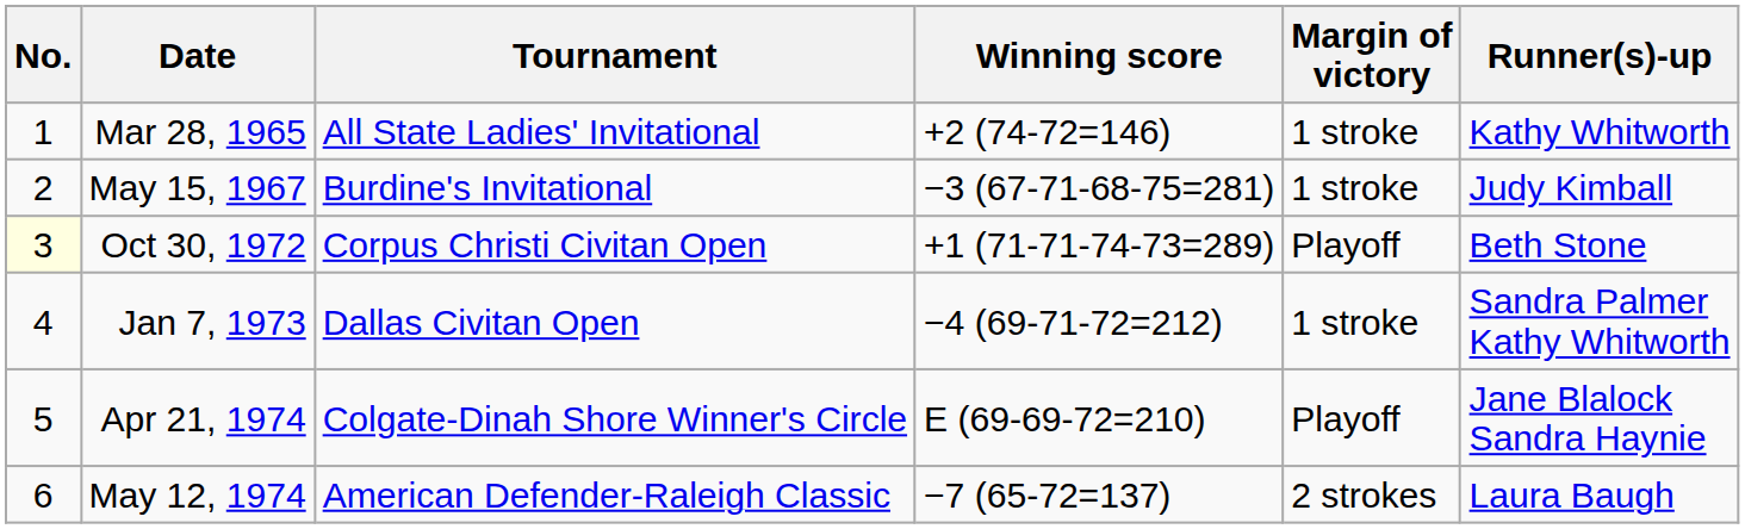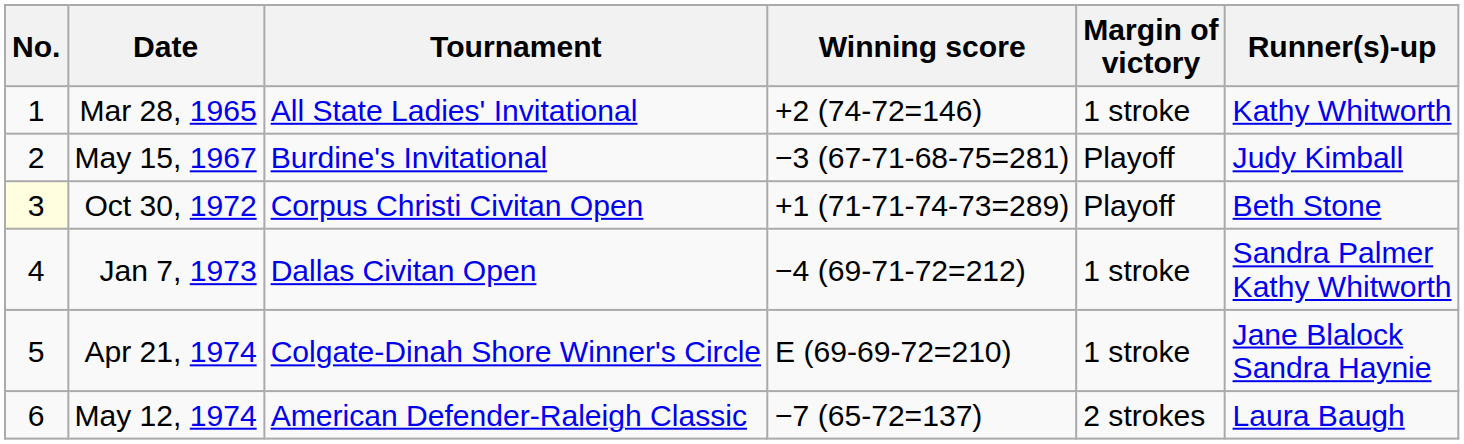 <table class="wikitable" style="font-size:95%;">
 <tr>
 <th>No.</th>
 <th>Date</th>
 <th>Tournament</th>
 <th>Winning score</th>
 <th>Margin of<br>victory</th>
 <th>Runner(s)-up</th>
 </tr>
 <tr>
 <td align=center>1</td>
 <td align=right>Mar 28, <a href='#'>1965</a></td>
 <td><a href='#'>All State Ladies' Invitational</a></td>
 <td>+2 (74-72=146)</td>
 <td>1 stroke</td>
 <td> <a href='#'>Kathy Whitworth</a></td>
 </tr>
 <tr>
 <td align=center>2</td>
 <td align=right>May 15, <a href='#'>1967</a></td>
 <td><a href='#'>Burdine's Invitational</a></td>
 <td>−3 (67-71-68-75=281)</td>
-<td>1 stroke</td>
+<td>Playoff</td>
 <td> <a href='#'>Judy Kimball</a></td>
 </tr>
 <tr>
 <td align=center style="background: lightyellow;">3</td>
 <td align=right>Oct 30, <a href='#'>1972</a></td>
 <td><a href='#'>Corpus Christi Civitan Open</a></td>
 <td>+1 (71-71-74-73=289)</td>
 <td>Playoff</td>
 <td> <a href='#'>Beth Stone</a></td>
 </tr>
 <tr>
 <td align=center>4</td>
 <td align=right>Jan 7, <a href='#'>1973</a></td>
 <td><a href='#'>Dallas Civitan Open</a></td>
 <td>−4 (69-71-72=212)</td>
 <td>1 stroke</td>
 <td> <a href='#'>Sandra Palmer</a><br> <a href='#'>Kathy Whitworth</a></td>
 </tr>
 <tr>
 <td align=center>5</td>
 <td align=right>Apr 21, <a href='#'>1974</a></td>
 <td><a href='#'>Colgate-Dinah Shore Winner's Circle</a></td>
 <td>E (69-69-72=210)</td>
-<td>Playoff</td>
+<td>1 stroke</td>
 <td> <a href='#'>Jane Blalock</a><br> <a href='#'>Sandra Haynie</a></td>
 </tr>
 <tr>
 <td align=center>6</td>
 <td align=right>May 12, <a href='#'>1974</a></td>
 <td><a href='#'>American Defender-Raleigh Classic</a></td>
 <td>−7 (65-72=137)</td>
 <td>2 strokes</td>
 <td> <a href='#'>Laura Baugh</a></td>
 </tr>
 </table>
